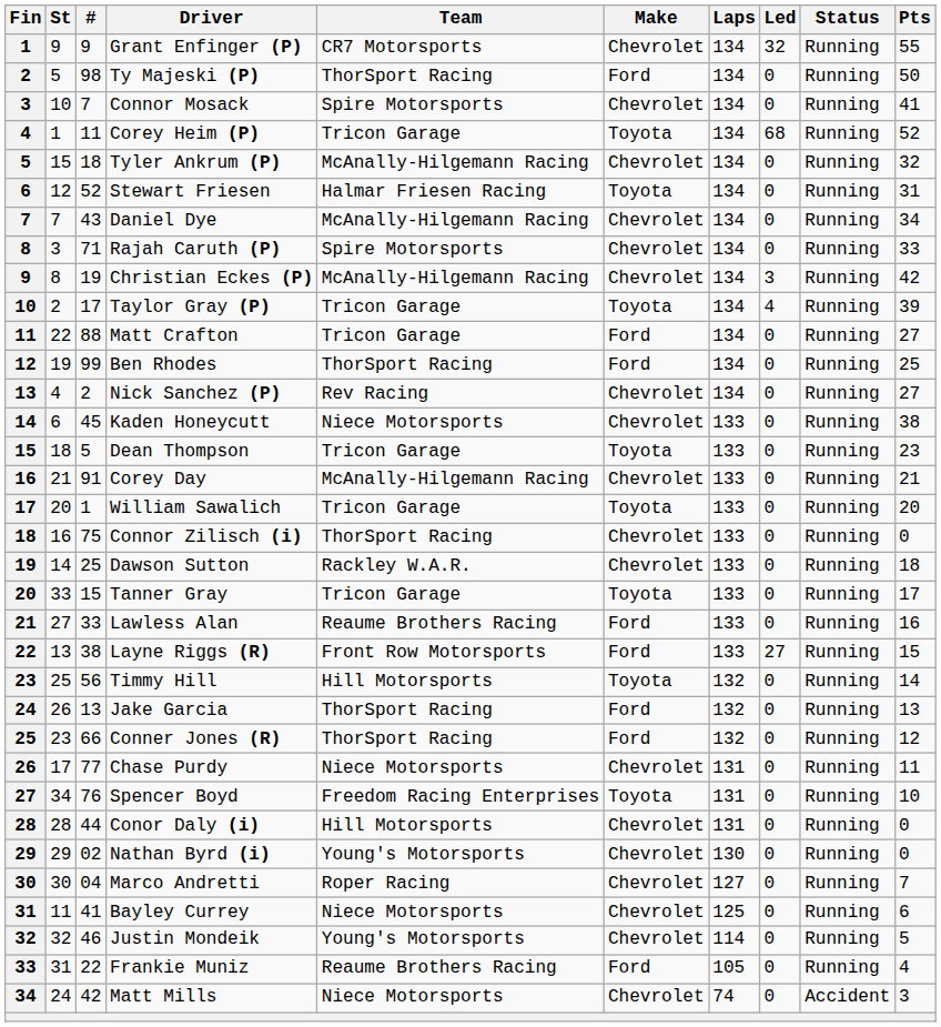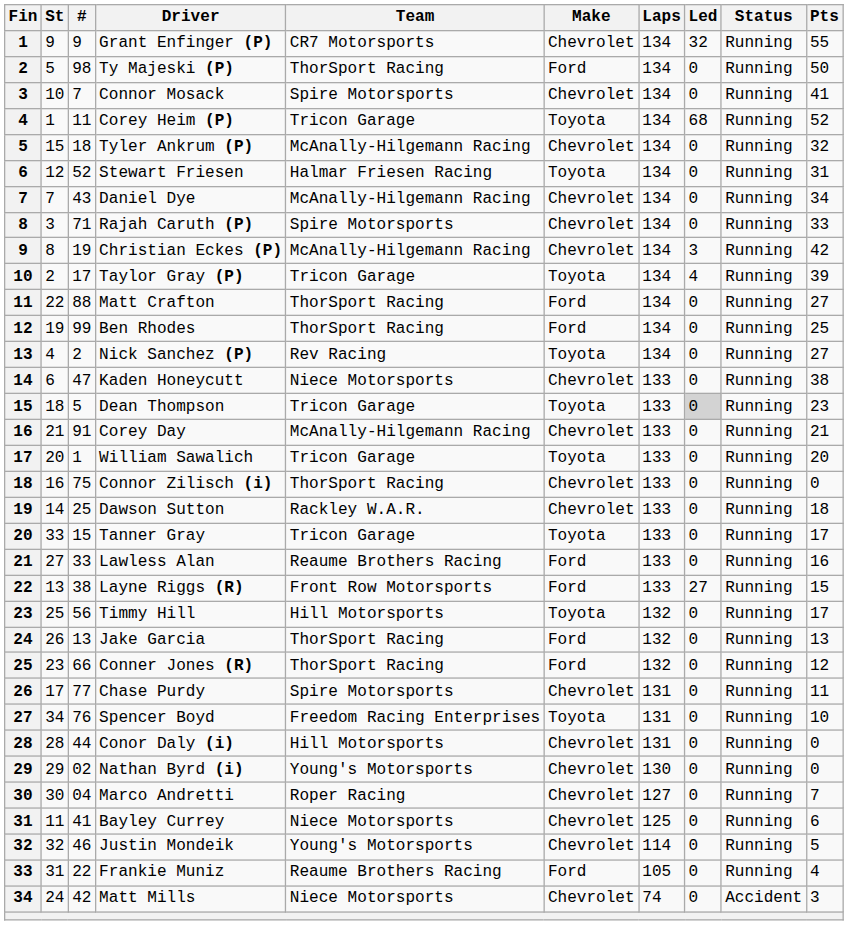 <table class="wikitable" style="font-size:95%">
 <tr>
 <th>Fin</th>
 <th>St</th>
 <th>#</th>
 <th>Driver</th>
 <th>Team</th>
 <th>Make</th>
 <th>Laps</th>
 <th>Led</th>
 <th>Status</th>
 <th>Pts</th>
 </tr>
 <tr>
 <th>1</th>
 <td>9</td>
 <td>9</td>
 <td>Grant Enfinger <strong>(P)</strong></td>
 <td>CR7 Motorsports</td>
 <td>Chevrolet</td>
 <td>134</td>
 <td>32</td>
 <td>Running</td>
 <td>55</td>
 </tr>
 <tr>
 <th>2</th>
 <td>5</td>
 <td>98</td>
 <td>Ty Majeski <strong>(P)</strong></td>
 <td>ThorSport Racing</td>
 <td>Ford</td>
 <td>134</td>
 <td>0</td>
 <td>Running</td>
 <td>50</td>
 </tr>
 <tr>
 <th>3</th>
 <td>10</td>
 <td>7</td>
 <td>Connor Mosack</td>
 <td>Spire Motorsports</td>
 <td>Chevrolet</td>
 <td>134</td>
 <td>0</td>
 <td>Running</td>
 <td>41</td>
 </tr>
 <tr>
 <th>4</th>
 <td>1</td>
 <td>11</td>
 <td>Corey Heim <strong>(P)</strong></td>
 <td>Tricon Garage</td>
 <td>Toyota</td>
 <td>134</td>
 <td>68</td>
 <td>Running</td>
 <td>52</td>
 </tr>
 <tr>
 <th>5</th>
 <td>15</td>
 <td>18</td>
 <td>Tyler Ankrum <strong>(P)</strong></td>
 <td>McAnally-Hilgemann Racing</td>
 <td>Chevrolet</td>
 <td>134</td>
 <td>0</td>
 <td>Running</td>
 <td>32</td>
 </tr>
 <tr>
 <th>6</th>
 <td>12</td>
 <td>52</td>
 <td>Stewart Friesen</td>
 <td>Halmar Friesen Racing</td>
 <td>Toyota</td>
 <td>134</td>
 <td>0</td>
 <td>Running</td>
 <td>31</td>
 </tr>
 <tr>
 <th>7</th>
 <td>7</td>
 <td>43</td>
 <td>Daniel Dye</td>
 <td>McAnally-Hilgemann Racing</td>
 <td>Chevrolet</td>
 <td>134</td>
 <td>0</td>
 <td>Running</td>
 <td>34</td>
 </tr>
 <tr>
 <th>8</th>
 <td>3</td>
 <td>71</td>
 <td>Rajah Caruth <strong>(P)</strong></td>
 <td>Spire Motorsports</td>
 <td>Chevrolet</td>
 <td>134</td>
 <td>0</td>
 <td>Running</td>
 <td>33</td>
 </tr>
 <tr>
 <th>9</th>
 <td>8</td>
 <td>19</td>
 <td>Christian Eckes <strong>(P)</strong></td>
 <td>McAnally-Hilgemann Racing</td>
 <td>Chevrolet</td>
 <td>134</td>
 <td>3</td>
 <td>Running</td>
 <td>42</td>
 </tr>
 <tr>
 <th>10</th>
 <td>2</td>
 <td>17</td>
 <td>Taylor Gray <strong>(P)</strong></td>
 <td>Tricon Garage</td>
 <td>Toyota</td>
 <td>134</td>
 <td>4</td>
 <td>Running</td>
 <td>39</td>
 </tr>
 <tr>
 <th>11</th>
 <td>22</td>
 <td>88</td>
 <td>Matt Crafton</td>
-<td>Tricon Garage</td>
+<td>ThorSport Racing</td>
 <td>Ford</td>
 <td>134</td>
 <td>0</td>
 <td>Running</td>
 <td>27</td>
 </tr>
 <tr>
 <th>12</th>
 <td>19</td>
 <td>99</td>
 <td>Ben Rhodes</td>
 <td>ThorSport Racing</td>
 <td>Ford</td>
 <td>134</td>
 <td>0</td>
 <td>Running</td>
 <td>25</td>
 </tr>
 <tr>
 <th>13</th>
 <td>4</td>
 <td>2</td>
 <td>Nick Sanchez <strong>(P)</strong></td>
 <td>Rev Racing</td>
-<td>Chevrolet</td>
+<td>Toyota</td>
 <td>134</td>
 <td>0</td>
 <td>Running</td>
 <td>27</td>
 </tr>
 <tr>
 <th>14</th>
 <td>6</td>
-<td>45</td>
+<td>47</td>
 <td>Kaden Honeycutt</td>
 <td>Niece Motorsports</td>
 <td>Chevrolet</td>
 <td>133</td>
 <td>0</td>
 <td>Running</td>
 <td>38</td>
 </tr>
 <tr>
 <th>15</th>
 <td>18</td>
 <td>5</td>
 <td>Dean Thompson</td>
 <td>Tricon Garage</td>
 <td>Toyota</td>
 <td>133</td>
-<td>0</td>
+<td style="background: lightgrey;">0</td>
 <td>Running</td>
 <td>23</td>
 </tr>
 <tr>
 <th>16</th>
 <td>21</td>
 <td>91</td>
 <td>Corey Day</td>
 <td>McAnally-Hilgemann Racing</td>
 <td>Chevrolet</td>
 <td>133</td>
 <td>0</td>
 <td>Running</td>
 <td>21</td>
 </tr>
 <tr>
 <th>17</th>
 <td>20</td>
 <td>1</td>
 <td>William Sawalich</td>
 <td>Tricon Garage</td>
 <td>Toyota</td>
 <td>133</td>
 <td>0</td>
 <td>Running</td>
 <td>20</td>
 </tr>
 <tr>
 <th>18</th>
 <td>16</td>
 <td>75</td>
 <td>Connor Zilisch <strong>(i)</strong></td>
 <td>ThorSport Racing</td>
 <td>Chevrolet</td>
 <td>133</td>
 <td>0</td>
 <td>Running</td>
 <td>0</td>
 </tr>
 <tr>
 <th>19</th>
 <td>14</td>
 <td>25</td>
 <td>Dawson Sutton</td>
 <td>Rackley W.A.R.</td>
 <td>Chevrolet</td>
 <td>133</td>
 <td>0</td>
 <td>Running</td>
 <td>18</td>
 </tr>
 <tr>
 <th>20</th>
 <td>33</td>
 <td>15</td>
 <td>Tanner Gray</td>
 <td>Tricon Garage</td>
 <td>Toyota</td>
 <td>133</td>
 <td>0</td>
 <td>Running</td>
 <td>17</td>
 </tr>
 <tr>
 <th>21</th>
 <td>27</td>
 <td>33</td>
 <td>Lawless Alan</td>
 <td>Reaume Brothers Racing</td>
 <td>Ford</td>
 <td>133</td>
 <td>0</td>
 <td>Running</td>
 <td>16</td>
 </tr>
 <tr>
 <th>22</th>
 <td>13</td>
 <td>38</td>
 <td>Layne Riggs <strong>(R)</strong></td>
 <td>Front Row Motorsports</td>
 <td>Ford</td>
 <td>133</td>
 <td>27</td>
 <td>Running</td>
 <td>15</td>
 </tr>
 <tr>
 <th>23</th>
 <td>25</td>
 <td>56</td>
 <td>Timmy Hill</td>
 <td>Hill Motorsports</td>
 <td>Toyota</td>
 <td>132</td>
 <td>0</td>
 <td>Running</td>
-<td>14</td>
+<td>17</td>
 </tr>
 <tr>
 <th>24</th>
 <td>26</td>
 <td>13</td>
 <td>Jake Garcia</td>
 <td>ThorSport Racing</td>
 <td>Ford</td>
 <td>132</td>
 <td>0</td>
 <td>Running</td>
 <td>13</td>
 </tr>
 <tr>
 <th>25</th>
 <td>23</td>
 <td>66</td>
 <td>Conner Jones <strong>(R)</strong></td>
 <td>ThorSport Racing</td>
 <td>Ford</td>
 <td>132</td>
 <td>0</td>
 <td>Running</td>
 <td>12</td>
 </tr>
 <tr>
 <th>26</th>
 <td>17</td>
 <td>77</td>
 <td>Chase Purdy</td>
-<td>Niece Motorsports</td>
+<td>Spire Motorsports</td>
 <td>Chevrolet</td>
 <td>131</td>
 <td>0</td>
 <td>Running</td>
 <td>11</td>
 </tr>
 <tr>
 <th>27</th>
 <td>34</td>
 <td>76</td>
 <td>Spencer Boyd</td>
 <td>Freedom Racing Enterprises</td>
 <td>Toyota</td>
 <td>131</td>
 <td>0</td>
 <td>Running</td>
 <td>10</td>
 </tr>
 <tr>
 <th>28</th>
 <td>28</td>
 <td>44</td>
 <td>Conor Daly <strong>(i)</strong></td>
 <td>Hill Motorsports</td>
 <td>Chevrolet</td>
 <td>131</td>
 <td>0</td>
 <td>Running</td>
 <td>0</td>
 </tr>
 <tr>
 <th>29</th>
 <td>29</td>
 <td>02</td>
 <td>Nathan Byrd <strong>(i)</strong></td>
 <td>Young's Motorsports</td>
 <td>Chevrolet</td>
 <td>130</td>
 <td>0</td>
 <td>Running</td>
 <td>0</td>
 </tr>
 <tr>
 <th>30</th>
 <td>30</td>
 <td>04</td>
 <td>Marco Andretti</td>
 <td>Roper Racing</td>
 <td>Chevrolet</td>
 <td>127</td>
 <td>0</td>
 <td>Running</td>
 <td>7</td>
 </tr>
 <tr>
 <th>31</th>
 <td>11</td>
 <td>41</td>
 <td>Bayley Currey</td>
 <td>Niece Motorsports</td>
 <td>Chevrolet</td>
 <td>125</td>
 <td>0</td>
 <td>Running</td>
 <td>6</td>
 </tr>
 <tr>
 <th>32</th>
 <td>32</td>
 <td>46</td>
 <td>Justin Mondeik</td>
 <td>Young's Motorsports</td>
 <td>Chevrolet</td>
 <td>114</td>
 <td>0</td>
 <td>Running</td>
 <td>5</td>
 </tr>
 <tr>
 <th>33</th>
 <td>31</td>
 <td>22</td>
 <td>Frankie Muniz</td>
 <td>Reaume Brothers Racing</td>
 <td>Ford</td>
 <td>105</td>
 <td>0</td>
 <td>Running</td>
 <td>4</td>
 </tr>
 <tr>
 <th>34</th>
 <td>24</td>
 <td>42</td>
 <td>Matt Mills</td>
 <td>Niece Motorsports</td>
 <td>Chevrolet</td>
 <td>74</td>
 <td>0</td>
 <td>Accident</td>
 <td>3</td>
 </tr>
 <tr>
 <th colspan="10"></th>
 </tr>
 </table>
